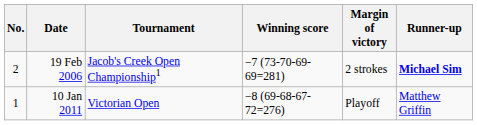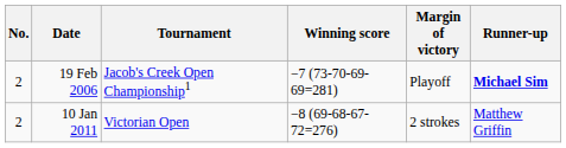 <table class="wikitable" style="font-size:95%;">
 <tr>
 <th>No.</th>
 <th>Date</th>
 <th>Tournament</th>
 <th>Winning score</th>
 <th>Margin of<br>victory</th>
 <th>Runner-up</th>
 </tr>
 <tr>
 <td align=center>2</td>
 <td align=right>19 Feb <a href='#'>2006</a></td>
 <td><a href='#'>Jacob's Creek Open Championship</a><sup>1</sup></td>
 <td>−7 (73-70-69-69=281)</td>
-<td>2 strokes</td>
+<td>Playoff</td>
 <td><strong> <a href='#'>Michael Sim</a></strong></td>
 </tr>
 <tr>
-<td align=center>1</td>
+<td align=center>2</td>
 <td align=right>10 Jan <a href='#'>2011</a></td>
 <td><a href='#'>Victorian Open</a></td>
 <td>−8 (69-68-67-72=276)</td>
-<td>Playoff</td>
+<td>2 strokes</td>
 <td> <a href='#'>Matthew Griffin</a></td>
 </tr>
 </table>
